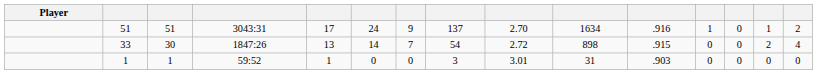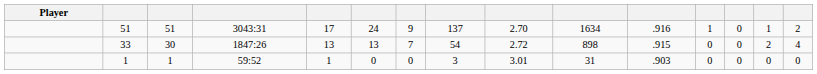 <table class="wikitable sortable" style="width:100%; text-align:center;">
 <tr>
 <th>Player</th>
 <th></th>
 <th></th>
 <th></th>
 <th></th>
 <th></th>
 <th></th>
 <th></th>
 <th></th>
 <th></th>
 <th></th>
 <th></th>
 <th></th>
 <th></th>
 <th></th>
 </tr>
 <tr>
 <td style=white-space:nowrap></td>
 <td>51</td>
 <td>51</td>
 <td>3043:31</td>
 <td>17</td>
 <td>24</td>
 <td>9</td>
 <td>137</td>
 <td>2.70</td>
 <td>1634</td>
 <td>.916</td>
 <td>1</td>
 <td>0</td>
 <td>1</td>
 <td>2</td>
 </tr>
 <tr>
 <td style=white-space:nowrap></td>
 <td>33</td>
 <td>30</td>
 <td>1847:26</td>
 <td>13</td>
-<td>14</td>
+<td>13</td>
 <td>7</td>
 <td>54</td>
 <td>2.72</td>
 <td>898</td>
 <td>.915</td>
 <td>0</td>
 <td>0</td>
 <td>2</td>
 <td>4</td>
 </tr>
 <tr>
 <td style=white-space:nowrap></td>
 <td>1</td>
 <td>1</td>
 <td>59:52</td>
 <td>1</td>
 <td>0</td>
 <td>0</td>
 <td>3</td>
 <td>3.01</td>
 <td>31</td>
 <td>.903</td>
 <td>0</td>
 <td>0</td>
 <td>0</td>
 <td>0</td>
 </tr>
 </table>
